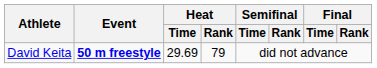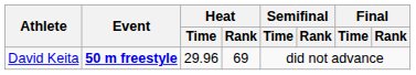 <table class=wikitable style="font-size:90%">
 <tr>
 <th rowspan="2">Athlete</th>
 <th rowspan="2">Event</th>
 <th colspan="2">Heat</th>
 <th colspan="2">Semifinal</th>
 <th colspan="2">Final</th>
 </tr>
 <tr style="font-size:95%">
 <th>Time</th>
 <th>Rank</th>
 <th>Time</th>
 <th>Rank</th>
 <th>Time</th>
 <th>Rank</th>
 </tr>
 <tr align=center>
 <td align=left><a href='#'>David Keita</a></td>
 <td align=left><strong><a href='#'>50 m freestyle</a></strong></td>
-<td>29.69</td>
-<td>79</td>
+<td>29.96</td>
+<td>69</td>
 <td colspan=4>did not advance</td>
 </tr>
 </table>
